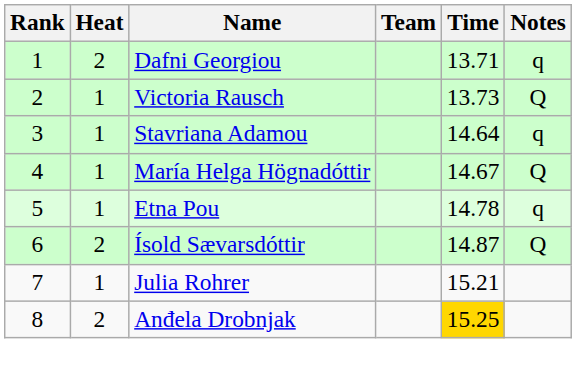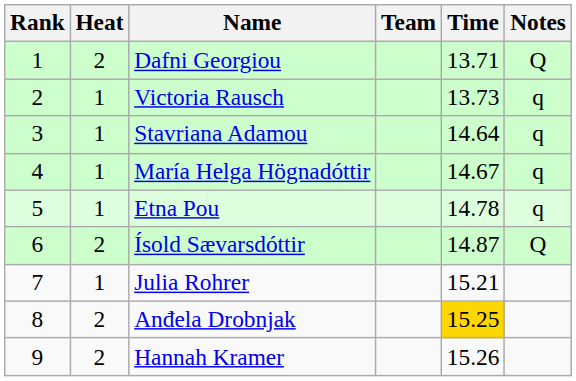 <table class="wikitable sortable" style="text-align:center">
 <tr>
 <th>Rank</th>
 <th>Heat</th>
 <th>Name</th>
 <th>Team</th>
 <th>Time</th>
 <th>Notes</th>
 </tr>
 <tr bgcolor=ccffcc>
 <td>1</td>
 <td>2</td>
 <td align="left"><a href='#'>Dafni Georgiou</a></td>
 <td align=left></td>
 <td>13.71</td>
-<td>q</td>
+<td>Q</td>
 </tr>
 <tr bgcolor=ccffcc>
 <td>2</td>
 <td>1</td>
 <td align="left"><a href='#'>Victoria Rausch</a></td>
 <td align=left></td>
 <td>13.73</td>
-<td>Q</td>
+<td>q</td>
 </tr>
 <tr bgcolor=ccffcc>
 <td>3</td>
 <td>1</td>
 <td align="left"><a href='#'>Stavriana Adamou</a></td>
 <td align=left></td>
 <td>14.64</td>
 <td>q</td>
 </tr>
 <tr bgcolor=ccffcc>
 <td>4</td>
 <td>1</td>
 <td align="left"><a href='#'>María Helga Högnadóttir</a></td>
 <td align=left></td>
 <td>14.67</td>
-<td>Q</td>
+<td>q</td>
 </tr>
 <tr bgcolor=ddffdd>
 <td>5</td>
 <td>1</td>
 <td align="left"><a href='#'>Etna Pou</a></td>
 <td align=left></td>
 <td>14.78</td>
 <td>q</td>
 </tr>
 <tr bgcolor=ccffcc>
 <td>6</td>
 <td>2</td>
 <td align="left"><a href='#'>Ísold Sævarsdóttir</a></td>
 <td align=left></td>
 <td>14.87</td>
 <td>Q</td>
 </tr>
 <tr>
 <td>7</td>
 <td>1</td>
 <td align="left"><a href='#'>Julia Rohrer</a></td>
 <td align=left></td>
 <td>15.21</td>
 <td></td>
 </tr>
 <tr>
 <td>8</td>
 <td>2</td>
 <td align="left"><a href='#'>Anđela Drobnjak</a></td>
 <td align=left></td>
 <td style="background: gold;">15.25</td>
 <td></td>
 </tr>
+<tr>
+<td>9</td>
+<td>2</td>
+<td align="left"><a href='#'>Hannah Kramer</a></td>
+<td align=left></td>
+<td>15.26</td>
+<td></td>
+</tr>
 </table>
